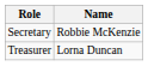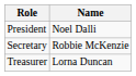 <table class="wikitable" style="text-align: center">
 <tr>
 <th>Role</th>
 <th>Name</th>
+</tr>
+<tr>
+<td align=left>President</td>
+<td align=left>Noel Dalli</td>
 </tr>
 <tr>
 <td align=left>Secretary</td>
 <td align=left>Robbie McKenzie</td>
 </tr>
 <tr>
 <td align=left>Treasurer</td>
 <td align=left>Lorna Duncan</td>
 </tr>
 </table>
